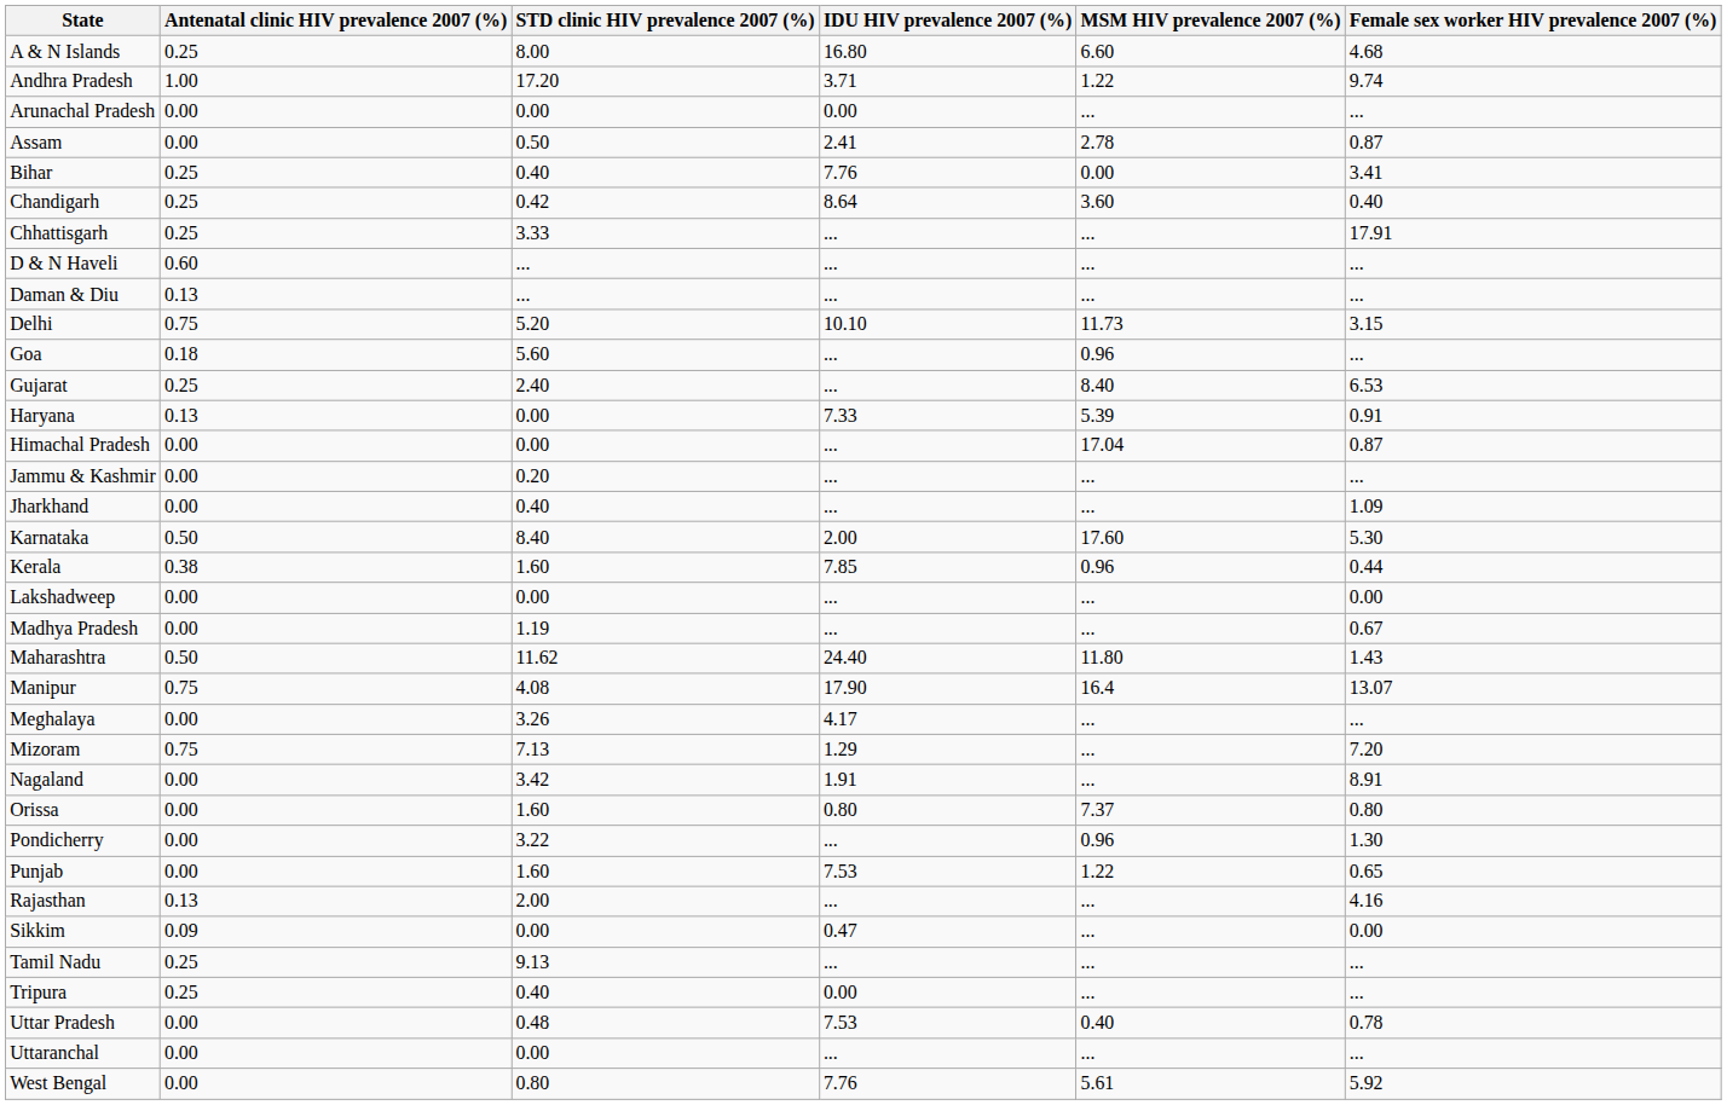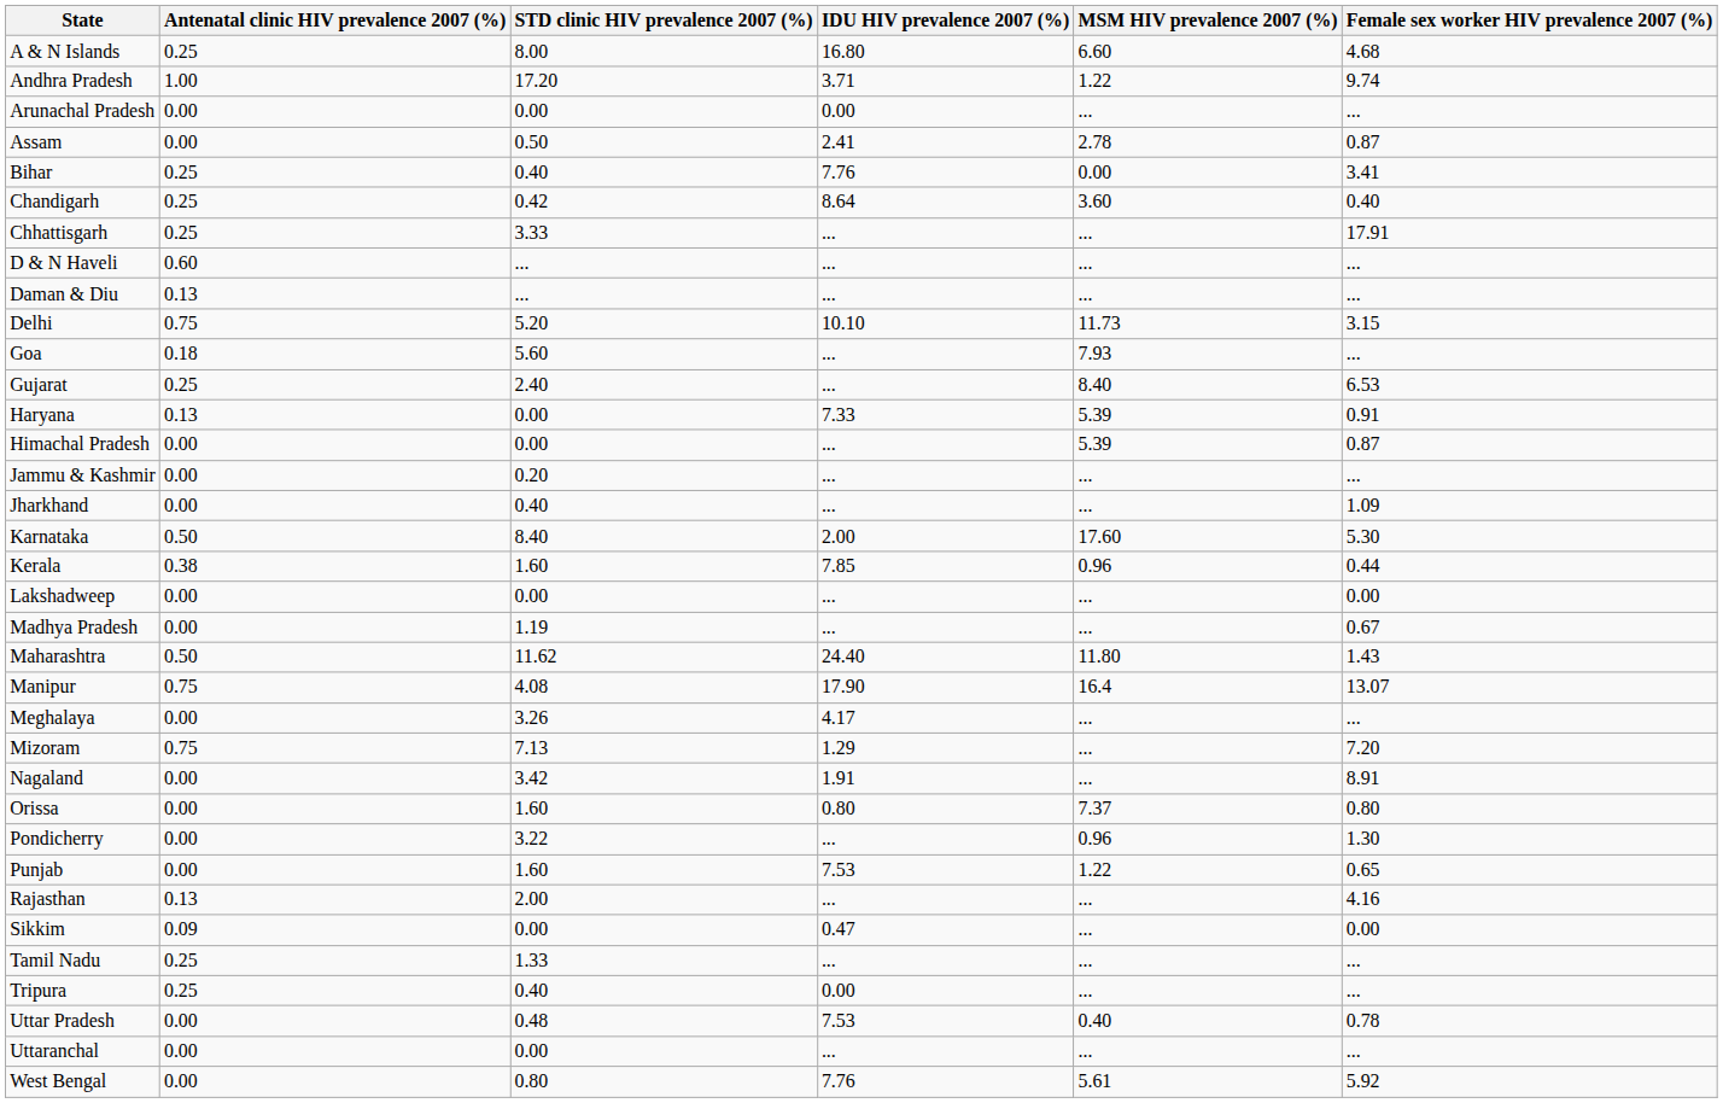 <table class="wikitable sortable">
 <tr>
 <th>State</th>
 <th>Antenatal clinic HIV prevalence 2007 (%)</th>
 <th>STD clinic HIV prevalence 2007 (%)</th>
 <th>IDU HIV prevalence 2007 (%)</th>
 <th>MSM HIV prevalence 2007 (%)</th>
 <th>Female sex worker HIV prevalence 2007 (%)</th>
 </tr>
 <tr>
 <td>A & N Islands</td>
 <td>0.25</td>
 <td>8.00</td>
 <td>16.80</td>
 <td>6.60</td>
 <td>4.68</td>
 </tr>
 <tr>
 <td>Andhra Pradesh</td>
 <td>1.00</td>
 <td>17.20</td>
 <td>3.71</td>
 <td>1.22</td>
 <td>9.74</td>
 </tr>
 <tr>
 <td>Arunachal Pradesh</td>
 <td>0.00</td>
 <td>0.00</td>
 <td>0.00</td>
 <td>...</td>
 <td>...</td>
 </tr>
 <tr>
 <td>Assam</td>
 <td>0.00</td>
 <td>0.50</td>
 <td>2.41</td>
 <td>2.78</td>
 <td>0.87</td>
 </tr>
 <tr>
 <td>Bihar</td>
 <td>0.25</td>
 <td>0.40</td>
 <td>7.76</td>
 <td>0.00</td>
 <td>3.41</td>
 </tr>
 <tr>
 <td>Chandigarh</td>
 <td>0.25</td>
 <td>0.42</td>
 <td>8.64</td>
 <td>3.60</td>
 <td>0.40</td>
 </tr>
 <tr>
 <td>Chhattisgarh</td>
 <td>0.25</td>
 <td>3.33</td>
 <td>...</td>
 <td>...</td>
 <td>17.91</td>
 </tr>
 <tr>
 <td>D & N Haveli</td>
 <td>0.60</td>
 <td>...</td>
 <td>...</td>
 <td>...</td>
 <td>...</td>
 </tr>
 <tr>
 <td>Daman & Diu</td>
 <td>0.13</td>
 <td>...</td>
 <td>...</td>
 <td>...</td>
 <td>...</td>
 </tr>
 <tr>
 <td>Delhi</td>
 <td>0.75</td>
 <td>5.20</td>
 <td>10.10</td>
 <td>11.73</td>
 <td>3.15</td>
 </tr>
 <tr>
 <td>Goa</td>
 <td>0.18</td>
 <td>5.60</td>
 <td>...</td>
-<td>0.96</td>
+<td>7.93</td>
 <td>...</td>
 </tr>
 <tr>
 <td>Gujarat</td>
 <td>0.25</td>
 <td>2.40</td>
 <td>...</td>
 <td>8.40</td>
 <td>6.53</td>
 </tr>
 <tr>
 <td>Haryana</td>
 <td>0.13</td>
 <td>0.00</td>
 <td>7.33</td>
 <td>5.39</td>
 <td>0.91</td>
 </tr>
 <tr>
 <td>Himachal Pradesh</td>
 <td>0.00</td>
 <td>0.00</td>
 <td>...</td>
-<td>17.04</td>
+<td>5.39</td>
 <td>0.87</td>
 </tr>
 <tr>
 <td>Jammu & Kashmir</td>
 <td>0.00</td>
 <td>0.20</td>
 <td>...</td>
 <td>...</td>
 <td>...</td>
 </tr>
 <tr>
 <td>Jharkhand</td>
 <td>0.00</td>
 <td>0.40</td>
 <td>...</td>
 <td>...</td>
 <td>1.09</td>
 </tr>
 <tr>
 <td>Karnataka</td>
 <td>0.50</td>
 <td>8.40</td>
 <td>2.00</td>
 <td>17.60</td>
 <td>5.30</td>
 </tr>
 <tr>
 <td>Kerala</td>
 <td>0.38</td>
 <td>1.60</td>
 <td>7.85</td>
 <td>0.96</td>
 <td>0.44</td>
 </tr>
 <tr>
 <td>Lakshadweep</td>
 <td>0.00</td>
 <td>0.00</td>
 <td>...</td>
 <td>...</td>
 <td>0.00</td>
 </tr>
 <tr>
 <td>Madhya Pradesh</td>
 <td>0.00</td>
 <td>1.19</td>
 <td>...</td>
 <td>...</td>
 <td>0.67</td>
 </tr>
 <tr>
 <td>Maharashtra</td>
 <td>0.50</td>
 <td>11.62</td>
 <td>24.40</td>
 <td>11.80</td>
 <td>1.43</td>
 </tr>
 <tr>
 <td>Manipur</td>
 <td>0.75</td>
 <td>4.08</td>
 <td>17.90</td>
 <td>16.4</td>
 <td>13.07</td>
 </tr>
 <tr>
 <td>Meghalaya</td>
 <td>0.00</td>
 <td>3.26</td>
 <td>4.17</td>
 <td>...</td>
 <td>...</td>
 </tr>
 <tr>
 <td>Mizoram</td>
 <td>0.75</td>
 <td>7.13</td>
 <td>1.29</td>
 <td>...</td>
 <td>7.20</td>
 </tr>
 <tr>
 <td>Nagaland</td>
 <td>0.00</td>
 <td>3.42</td>
 <td>1.91</td>
 <td>...</td>
 <td>8.91</td>
 </tr>
 <tr>
 <td>Orissa</td>
 <td>0.00</td>
 <td>1.60</td>
 <td>0.80</td>
 <td>7.37</td>
 <td>0.80</td>
 </tr>
 <tr>
 <td>Pondicherry</td>
 <td>0.00</td>
 <td>3.22</td>
 <td>...</td>
 <td>0.96</td>
 <td>1.30</td>
 </tr>
 <tr>
 <td>Punjab</td>
 <td>0.00</td>
 <td>1.60</td>
 <td>7.53</td>
 <td>1.22</td>
 <td>0.65</td>
 </tr>
 <tr>
 <td>Rajasthan</td>
 <td>0.13</td>
 <td>2.00</td>
 <td>...</td>
 <td>...</td>
 <td>4.16</td>
 </tr>
 <tr>
 <td>Sikkim</td>
 <td>0.09</td>
 <td>0.00</td>
 <td>0.47</td>
 <td>...</td>
 <td>0.00</td>
 </tr>
 <tr>
 <td>Tamil Nadu</td>
 <td>0.25</td>
-<td>9.13</td>
+<td>1.33</td>
 <td>...</td>
 <td>...</td>
 <td>...</td>
 </tr>
 <tr>
 <td>Tripura</td>
 <td>0.25</td>
 <td>0.40</td>
 <td>0.00</td>
 <td>...</td>
 <td>...</td>
 </tr>
 <tr>
 <td>Uttar Pradesh</td>
 <td>0.00</td>
 <td>0.48</td>
 <td>7.53</td>
 <td>0.40</td>
 <td>0.78</td>
 </tr>
 <tr>
 <td>Uttaranchal</td>
 <td>0.00</td>
 <td>0.00</td>
 <td>...</td>
 <td>...</td>
 <td>...</td>
 </tr>
 <tr>
 <td>West Bengal</td>
 <td>0.00</td>
 <td>0.80</td>
 <td>7.76</td>
 <td>5.61</td>
 <td>5.92</td>
 </tr>
 </table>
